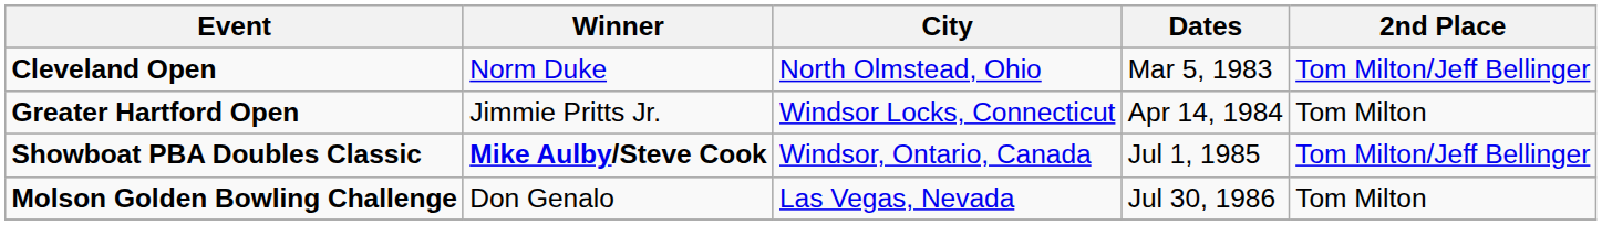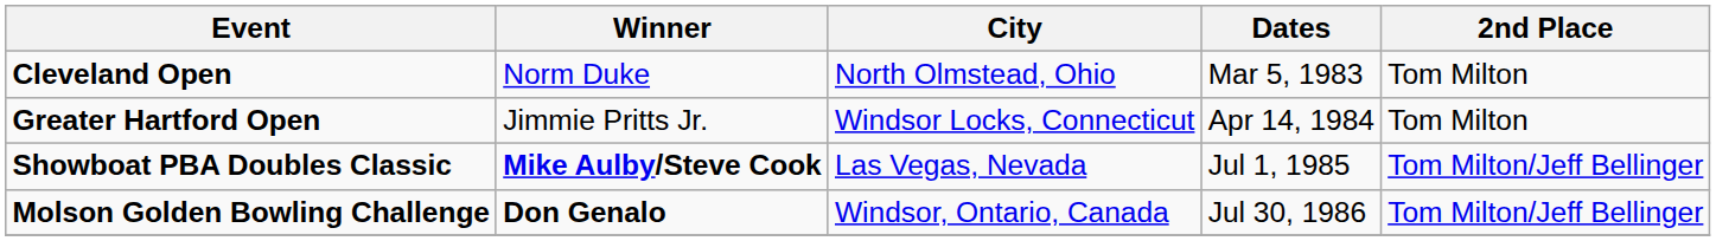 <table class="wikitable">
 <tr>
 <th>Event</th>
 <th>Winner</th>
 <th>City</th>
 <th>Dates</th>
 <th>2nd Place</th>
 </tr>
 <tr>
 <td><strong>Cleveland Open</strong></td>
 <td><a href='#'>Norm Duke</a></td>
 <td><a href='#'>North Olmstead, Ohio</a></td>
 <td>Mar 5, 1983</td>
-<td><a href='#'>Tom Milton/Jeff Bellinger</a></td>
+<td>Tom Milton</td>
 </tr>
 <tr>
 <td><strong>Greater Hartford Open</strong></td>
 <td>Jimmie Pritts Jr.</td>
 <td><a href='#'>Windsor Locks, Connecticut</a></td>
 <td>Apr 14, 1984</td>
 <td>Tom Milton</td>
 </tr>
 <tr>
 <td><strong>Showboat PBA Doubles Classic</strong></td>
 <td><strong><a href='#'>Mike Aulby</a>/Steve Cook</strong></td>
-<td><a href='#'>Windsor, Ontario, Canada</a></td>
+<td><a href='#'>Las Vegas, Nevada</a></td>
 <td>Jul 1, 1985</td>
 <td><a href='#'>Tom Milton/Jeff Bellinger</a></td>
 </tr>
 <tr>
 <td><strong>Molson Golden Bowling Challenge</strong></td>
-<td>Don Genalo</td>
-<td><a href='#'>Las Vegas, Nevada</a></td>
+<td><strong>Don Genalo</strong></td>
+<td><a href='#'>Windsor, Ontario, Canada</a></td>
 <td>Jul 30, 1986</td>
-<td>Tom Milton</td>
+<td><a href='#'>Tom Milton/Jeff Bellinger</a></td>
 </tr>
 <tr>
 </tr>
 </table>
